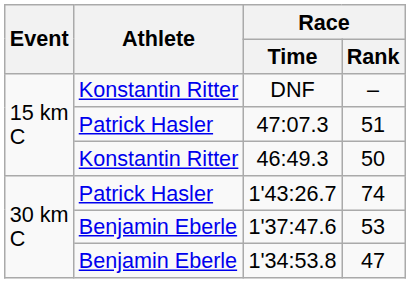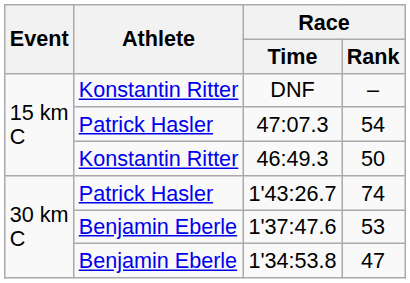 <table class="wikitable" border="1" style="font-size:90%">
 <tr>
 <th rowspan=2>Event</th>
 <th rowspan=2>Athlete</th>
 <th colspan=2>Race</th>
 </tr>
 <tr>
 <th>Time</th>
 <th>Rank</th>
 </tr>
 <tr>
 <td rowspan=3>15 km <br> C</td>
 <td><a href='#'>Konstantin Ritter</a></td>
 <td align=center>DNF</td>
 <td align=center>–</td>
 </tr>
 <tr>
 <td><a href='#'>Patrick Hasler</a></td>
 <td align=center>47:07.3</td>
-<td align=center>51</td>
+<td align=center>54</td>
 </tr>
 <tr>
 <td><a href='#'>Konstantin Ritter</a></td>
 <td align=center>46:49.3</td>
 <td align=center>50</td>
 </tr>
 <tr>
 <td rowspan=3>30 km <br> C</td>
 <td><a href='#'>Patrick Hasler</a></td>
 <td align=center>1'43:26.7</td>
 <td align=center>74</td>
 </tr>
 <tr>
 <td><a href='#'>Benjamin Eberle</a></td>
 <td align=center>1'37:47.6</td>
 <td align=center>53</td>
 </tr>
 <tr>
 <td><a href='#'>Benjamin Eberle</a></td>
 <td align=center>1'34:53.8</td>
 <td align=center>47</td>
 </tr>
 </table>
